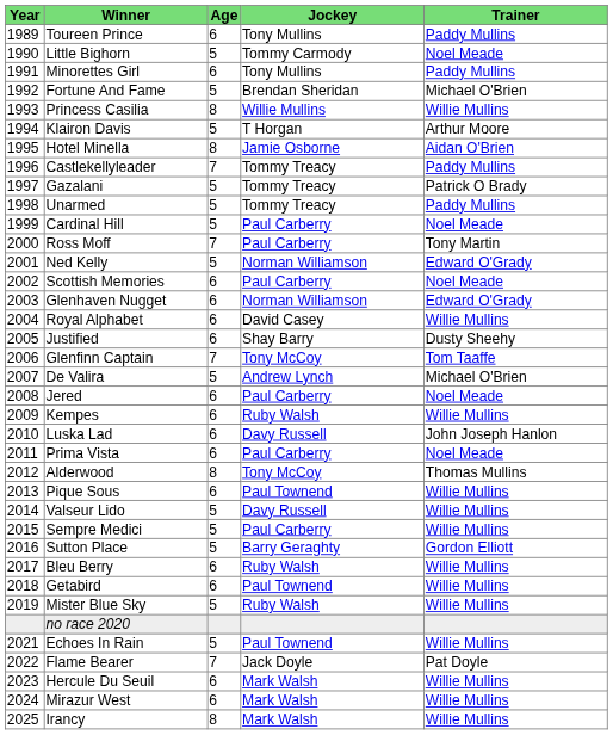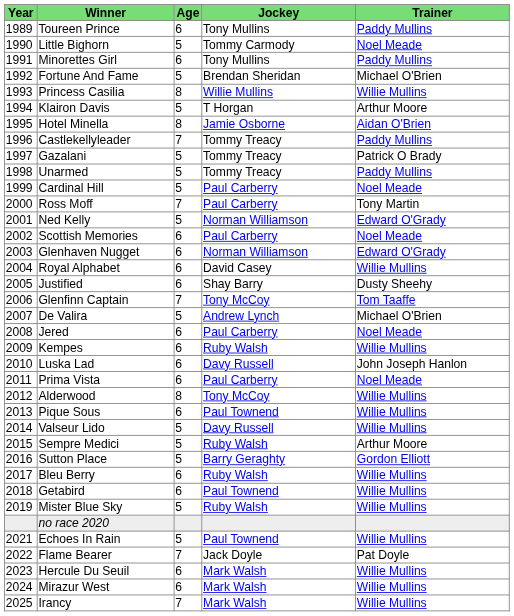 <table class = "sortable" | border="1" style="border-collapse: collapse; font-size:90%">
 <tr bgcolor="#77dd77" align="center">
 <th style="width:36px"><strong>Year</strong></th>
 <th style="width:160px"><strong>Winner</strong></th>
 <th style="width:30px"><strong>Age</strong></th>
 <th style="width:180px"><strong>Jockey</strong></th>
 <th style="width:180px"><strong>Trainer</strong></th>
 </tr>
 <tr>
 <td>1989</td>
 <td>Toureen Prince</td>
 <td>6</td>
 <td>Tony Mullins</td>
 <td><a href='#'>Paddy Mullins</a></td>
 </tr>
 <tr>
 <td>1990</td>
 <td>Little Bighorn</td>
 <td>5</td>
 <td>Tommy Carmody</td>
 <td><a href='#'>Noel Meade</a></td>
 </tr>
 <tr>
 <td>1991</td>
 <td>Minorettes Girl</td>
 <td>6</td>
 <td>Tony Mullins</td>
 <td><a href='#'>Paddy Mullins</a></td>
 </tr>
 <tr>
 <td>1992</td>
 <td>Fortune And Fame</td>
 <td>5</td>
 <td>Brendan Sheridan</td>
 <td>Michael O'Brien</td>
 </tr>
 <tr>
 <td>1993</td>
 <td>Princess Casilia</td>
 <td>8</td>
 <td><a href='#'>Willie Mullins</a></td>
 <td><a href='#'>Willie Mullins</a></td>
 </tr>
 <tr>
 <td>1994</td>
 <td>Klairon Davis</td>
 <td>5</td>
 <td>T Horgan</td>
 <td>Arthur Moore</td>
 </tr>
 <tr>
 <td>1995</td>
 <td>Hotel Minella</td>
 <td>8</td>
 <td><a href='#'>Jamie Osborne</a></td>
 <td><a href='#'>Aidan O'Brien</a></td>
 </tr>
 <tr>
 <td>1996</td>
 <td>Castlekellyleader</td>
 <td>7</td>
 <td>Tommy Treacy</td>
 <td><a href='#'>Paddy Mullins</a></td>
 </tr>
 <tr>
 <td>1997</td>
 <td>Gazalani</td>
 <td>5</td>
 <td>Tommy Treacy</td>
 <td>Patrick O Brady</td>
 </tr>
 <tr>
 <td>1998</td>
 <td>Unarmed</td>
 <td>5</td>
 <td>Tommy Treacy</td>
 <td><a href='#'>Paddy Mullins</a></td>
 </tr>
 <tr>
 <td>1999</td>
 <td>Cardinal Hill</td>
 <td>5</td>
 <td><a href='#'>Paul Carberry</a></td>
 <td><a href='#'>Noel Meade</a></td>
 </tr>
 <tr>
 <td>2000</td>
 <td>Ross Moff</td>
 <td>7</td>
 <td><a href='#'>Paul Carberry</a></td>
 <td>Tony Martin</td>
 </tr>
 <tr>
 <td>2001</td>
 <td>Ned Kelly</td>
 <td>5</td>
 <td><a href='#'>Norman Williamson</a></td>
 <td><a href='#'>Edward O'Grady</a></td>
 </tr>
 <tr>
 <td>2002</td>
 <td>Scottish Memories</td>
 <td>6</td>
 <td><a href='#'>Paul Carberry</a></td>
 <td><a href='#'>Noel Meade</a></td>
 </tr>
 <tr>
 <td>2003</td>
 <td>Glenhaven Nugget</td>
 <td>6</td>
 <td><a href='#'>Norman Williamson</a></td>
 <td><a href='#'>Edward O'Grady</a></td>
 </tr>
 <tr>
 <td>2004</td>
 <td>Royal Alphabet</td>
 <td>6</td>
 <td>David Casey</td>
 <td><a href='#'>Willie Mullins</a></td>
 </tr>
 <tr>
 <td>2005</td>
 <td>Justified</td>
 <td>6</td>
 <td>Shay Barry</td>
 <td>Dusty Sheehy</td>
 </tr>
 <tr>
 <td>2006</td>
 <td>Glenfinn Captain</td>
 <td>7</td>
 <td><a href='#'>Tony McCoy</a></td>
 <td><a href='#'>Tom Taaffe</a></td>
 </tr>
 <tr>
 <td>2007</td>
 <td>De Valira</td>
 <td>5</td>
 <td><a href='#'>Andrew Lynch</a></td>
 <td>Michael O'Brien</td>
 </tr>
 <tr>
 <td>2008</td>
 <td>Jered</td>
 <td>6</td>
 <td><a href='#'>Paul Carberry</a></td>
 <td><a href='#'>Noel Meade</a></td>
 </tr>
 <tr>
 <td>2009</td>
 <td>Kempes</td>
 <td>6</td>
 <td><a href='#'>Ruby Walsh</a></td>
 <td><a href='#'>Willie Mullins</a></td>
 </tr>
 <tr>
 <td>2010</td>
 <td>Luska Lad</td>
 <td>6</td>
 <td><a href='#'>Davy Russell</a></td>
 <td>John Joseph Hanlon</td>
 </tr>
 <tr>
 <td>2011</td>
 <td>Prima Vista</td>
 <td>6</td>
 <td><a href='#'>Paul Carberry</a></td>
 <td><a href='#'>Noel Meade</a></td>
 </tr>
 <tr>
 <td>2012</td>
 <td>Alderwood</td>
 <td>8</td>
 <td><a href='#'>Tony McCoy</a></td>
-<td>Thomas Mullins</td>
+<td><a href='#'>Willie Mullins</a></td>
 </tr>
 <tr>
 <td>2013</td>
 <td>Pique Sous</td>
 <td>6</td>
 <td><a href='#'>Paul Townend</a></td>
 <td><a href='#'>Willie Mullins</a></td>
 </tr>
 <tr>
 <td>2014</td>
 <td>Valseur Lido</td>
 <td>5</td>
 <td><a href='#'>Davy Russell</a></td>
 <td><a href='#'>Willie Mullins</a></td>
 </tr>
 <tr>
 <td>2015</td>
 <td>Sempre Medici</td>
 <td>5</td>
-<td><a href='#'>Paul Carberry</a></td>
-<td><a href='#'>Willie Mullins</a></td>
+<td><a href='#'>Ruby Walsh</a></td>
+<td>Arthur Moore</td>
 </tr>
 <tr>
 <td>2016</td>
 <td>Sutton Place</td>
 <td>5</td>
 <td><a href='#'>Barry Geraghty</a></td>
 <td><a href='#'>Gordon Elliott</a></td>
 </tr>
 <tr>
 <td>2017</td>
 <td>Bleu Berry</td>
 <td>6</td>
 <td><a href='#'>Ruby Walsh</a></td>
 <td><a href='#'>Willie Mullins</a></td>
 </tr>
 <tr>
 <td>2018</td>
 <td>Getabird</td>
 <td>6</td>
 <td><a href='#'>Paul Townend</a></td>
 <td><a href='#'>Willie Mullins</a></td>
 </tr>
 <tr>
 <td>2019</td>
 <td>Mister Blue Sky</td>
 <td>5</td>
 <td><a href='#'>Ruby Walsh</a></td>
 <td><a href='#'>Willie Mullins</a></td>
 </tr>
 <tr bgcolor="#eeeeee">
 <td data-sort-value="2020"></td>
 <td><em>no race 2020</em> </td>
 <td></td>
 <td></td>
 <td></td>
 </tr>
 <tr>
 <td>2021</td>
 <td>Echoes In Rain</td>
 <td>5</td>
 <td><a href='#'>Paul Townend</a></td>
 <td><a href='#'>Willie Mullins</a></td>
 </tr>
 <tr>
 <td>2022</td>
 <td>Flame Bearer</td>
 <td>7</td>
 <td>Jack Doyle</td>
 <td>Pat Doyle</td>
 </tr>
 <tr>
 <td>2023</td>
 <td>Hercule Du Seuil</td>
 <td>6</td>
 <td><a href='#'>Mark Walsh</a></td>
 <td><a href='#'>Willie Mullins</a></td>
 </tr>
 <tr>
 <td>2024</td>
 <td>Mirazur West</td>
 <td>6</td>
 <td><a href='#'>Mark Walsh</a></td>
 <td><a href='#'>Willie Mullins</a></td>
 </tr>
 <tr>
 <td>2025</td>
 <td>Irancy</td>
-<td>8</td>
+<td>7</td>
 <td><a href='#'>Mark Walsh</a></td>
 <td><a href='#'>Willie Mullins</a></td>
 </tr>
 </table>
